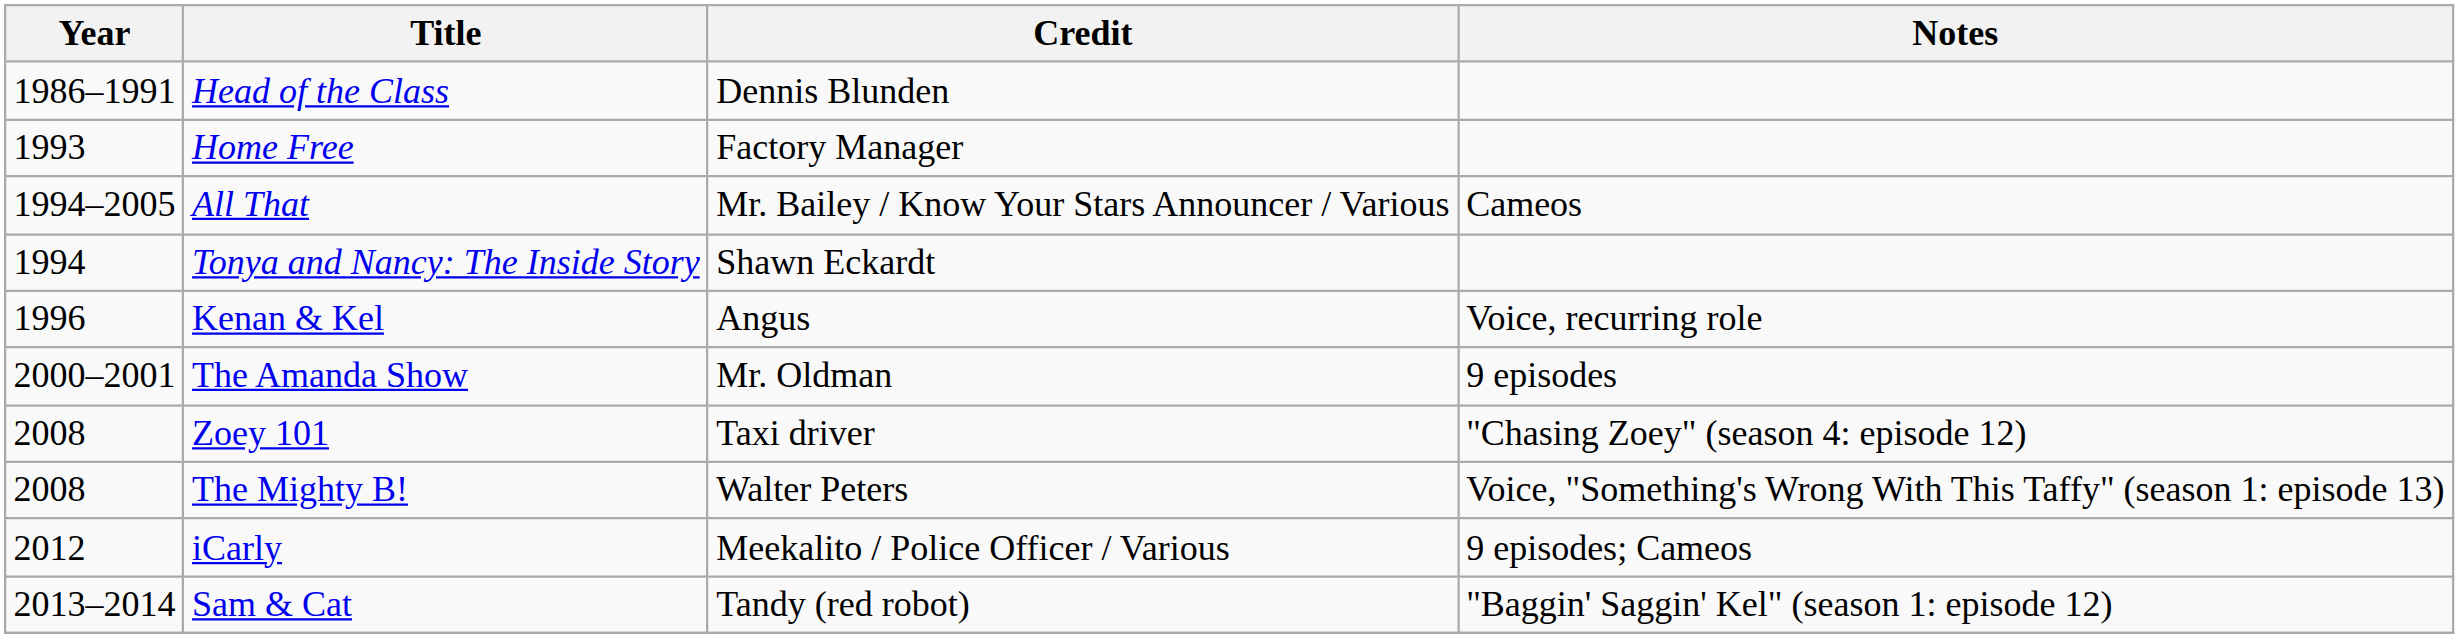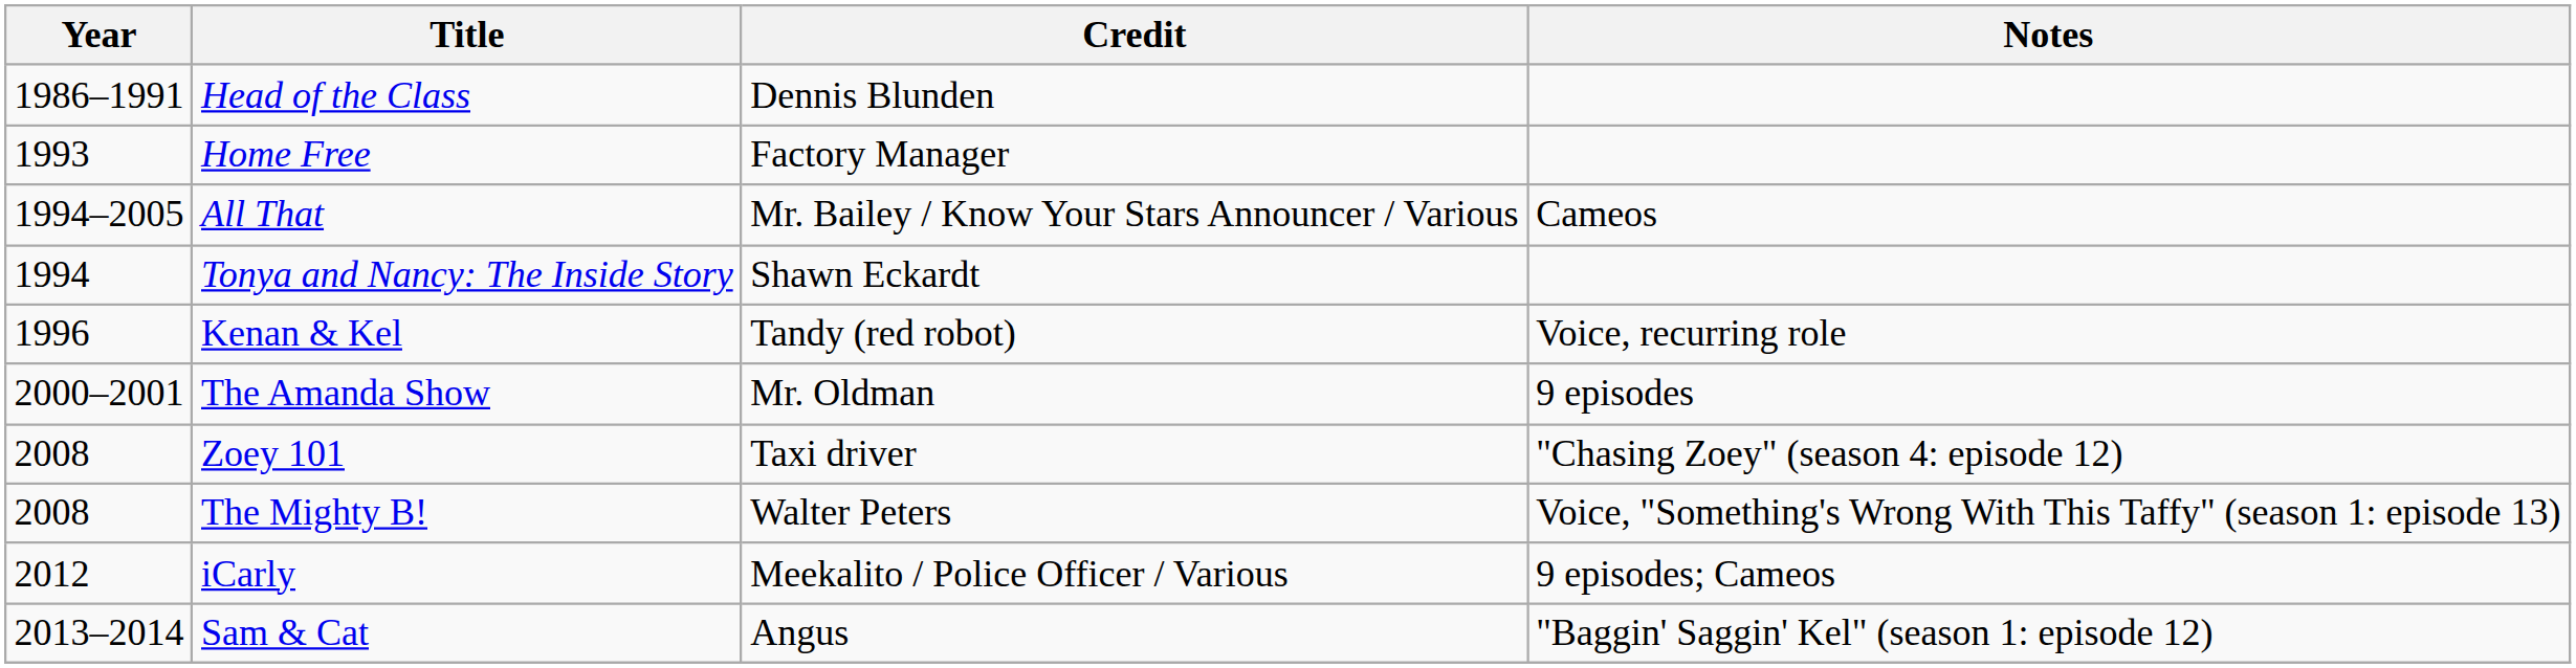 <table class="wikitable">
 <tr>
 <th>Year</th>
 <th>Title</th>
 <th>Credit</th>
 <th>Notes</th>
 </tr>
 <tr>
 <td>1986–1991</td>
 <td><em><a href='#'>Head of the Class</a></em></td>
 <td>Dennis Blunden</td>
 <td></td>
 </tr>
 <tr>
 <td>1993</td>
 <td><em><a href='#'>Home Free</a></em></td>
 <td>Factory Manager</td>
 <td></td>
 </tr>
 <tr>
 <td>1994–2005</td>
 <td><em><a href='#'>All That</a></em></td>
 <td>Mr. Bailey / Know Your Stars Announcer / Various</td>
 <td>Cameos</td>
 </tr>
 <tr>
 <td>1994</td>
 <td><em><a href='#'>Tonya and Nancy: The Inside Story</a></td>
 <td>Shawn Eckardt</td>
 <td></td>
 </tr>
 <tr>
 <td>1996</td>
 <td></em><a href='#'>Kenan & Kel</a><em></td>
-<td>Angus</td>
+<td>Tandy (red robot)</td>
 <td>Voice, recurring role</td>
 </tr>
 <tr>
 <td>2000–2001</td>
 <td></em><a href='#'>The Amanda Show</a><em></td>
 <td>Mr. Oldman</td>
 <td>9 episodes</td>
 </tr>
 <tr>
 <td>2008</td>
 <td></em><a href='#'>Zoey 101</a><em></td>
 <td>Taxi driver</td>
 <td>"Chasing Zoey" (season 4: episode 12)</td>
 </tr>
 <tr>
 <td>2008</td>
 <td></em><a href='#'>The Mighty B!</a><em></td>
 <td>Walter Peters</td>
 <td>Voice, "Something's Wrong With This Taffy" (season 1: episode 13)</td>
 </tr>
 <tr>
 <td>2012</td>
 <td></em><a href='#'>iCarly</a><em></td>
 <td>Meekalito / Police Officer / Various</td>
 <td>9 episodes; Cameos</td>
 </tr>
 <tr>
 <td>2013–2014</td>
 <td></em><a href='#'>Sam & Cat</a><em></td>
-<td>Tandy (red robot)</td>
+<td>Angus</td>
 <td>"Baggin' Saggin' Kel" (season 1: episode 12)</td>
 </tr>
 <tr>
 </tr>
 </table>
